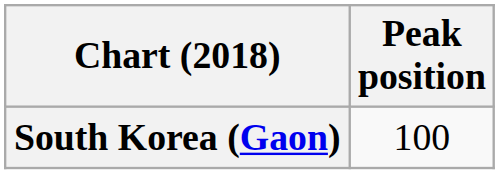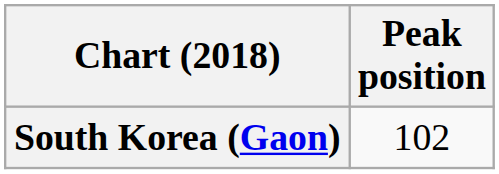 <table class="wikitable plainrowheaders" style="text-align:center">
 <tr>
 <th scope="col">Chart (2018)</th>
 <th scope="col">Peak<br> position</th>
 </tr>
 <tr>
 <th scope="row">South Korea (<a href='#'>Gaon</a>)</th>
-<td>100</td>
+<td>102</td>
 </tr>
 </table>
